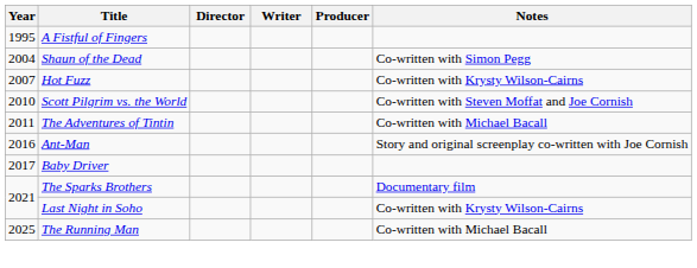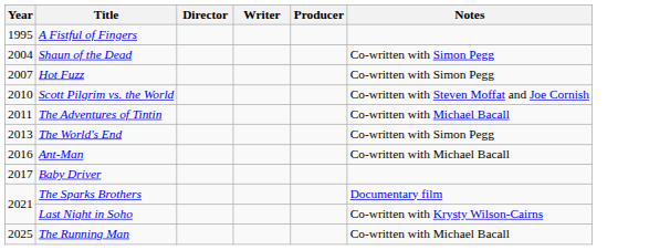 <table class="wikitable">
 <tr>
 <th>Year</th>
 <th>Title</th>
 <th width="65">Director</th>
 <th width="65">Writer</th>
 <th width="65">Producer</th>
 <th>Notes</th>
 </tr>
 <tr>
 <td>1995</td>
 <td><em><a href='#'>A Fistful of Fingers</a></em></td>
 <td></td>
 <td></td>
 <td></td>
 <td></td>
 </tr>
 <tr>
 <td>2004</td>
 <td><em><a href='#'>Shaun of the Dead</a></em></td>
 <td></td>
 <td></td>
 <td></td>
 <td>Co-written with <a href='#'>Simon Pegg</a></td>
 </tr>
 <tr>
 <td>2007</td>
 <td><em><a href='#'>Hot Fuzz</a></em></td>
 <td></td>
 <td></td>
 <td></td>
-<td>Co-written with <a href='#'>Krysty Wilson-Cairns</a></td>
+<td>Co-written with Simon Pegg</td>
 </tr>
 <tr>
 <td>2010</td>
 <td><em><a href='#'>Scott Pilgrim vs. the World</a></em></td>
 <td></td>
 <td></td>
 <td></td>
 <td>Co-written with <a href='#'>Steven Moffat</a> and <a href='#'>Joe Cornish</a></td>
 </tr>
 <tr>
 <td>2011</td>
 <td><em><a href='#'>The Adventures of Tintin</a></em></td>
 <td></td>
 <td></td>
 <td></td>
 <td>Co-written with <a href='#'>Michael Bacall</a></td>
 </tr>
 <tr>
+<td>2013</td>
+<td><em><a href='#'>The World's End</a></em></td>
+<td></td>
+<td></td>
+<td></td>
+<td>Co-written with Simon Pegg</td>
+</tr>
+<tr>
 <td>2016</td>
 <td><em><a href='#'>Ant-Man</a></em></td>
 <td></td>
 <td></td>
 <td></td>
-<td>Story and original screenplay co-written with Joe Cornish</td>
+<td>Co-written with Michael Bacall</td>
 </tr>
 <tr>
 <td>2017</td>
 <td><em><a href='#'>Baby Driver</a></em></td>
 <td></td>
 <td></td>
 <td></td>
 <td></td>
 </tr>
 <tr>
 <td rowspan="2">2021</td>
 <td><em><a href='#'>The Sparks Brothers</a></em></td>
 <td></td>
 <td></td>
 <td></td>
 <td><a href='#'>Documentary film</a></td>
 </tr>
 <tr>
 <td><em><a href='#'>Last Night in Soho</a></em></td>
 <td></td>
 <td></td>
 <td></td>
 <td>Co-written with <a href='#'>Krysty Wilson-Cairns</a></td>
 </tr>
 <tr>
 <td>2025</td>
 <td><em><a href='#'>The Running Man</a></em></td>
 <td></td>
 <td></td>
 <td></td>
 <td>Co-written with Michael Bacall</td>
 </tr>
 </table>
